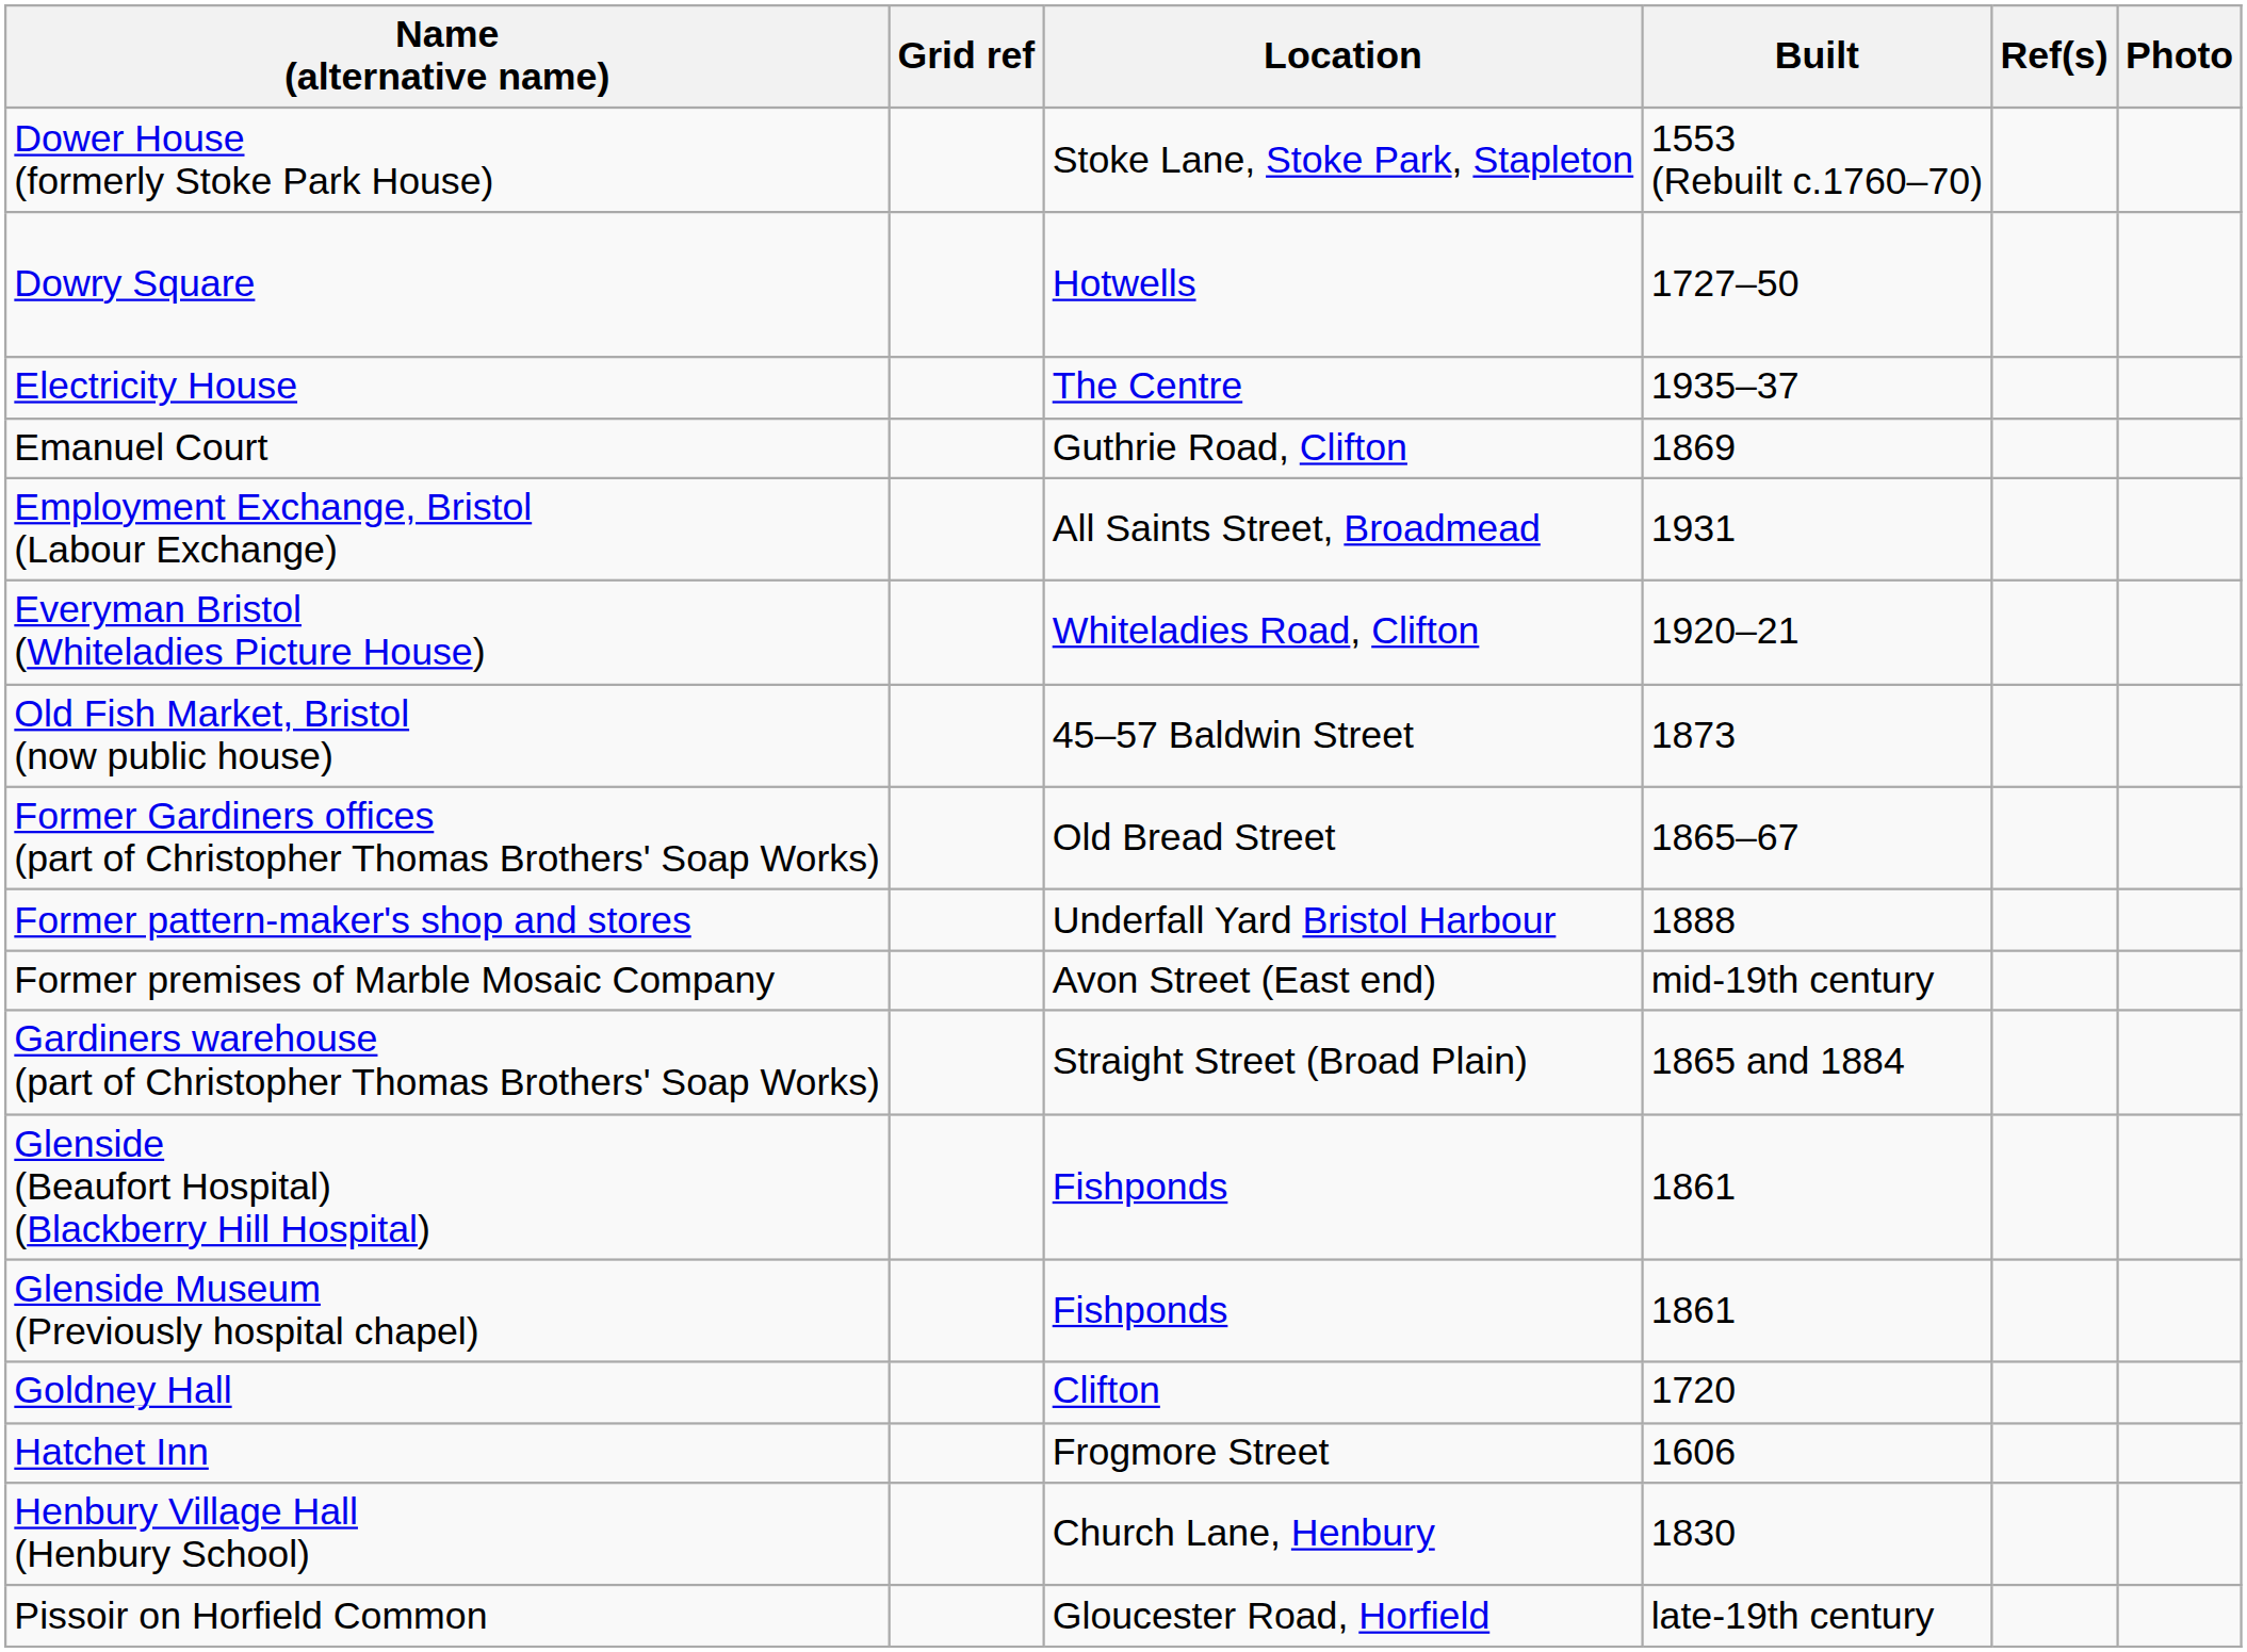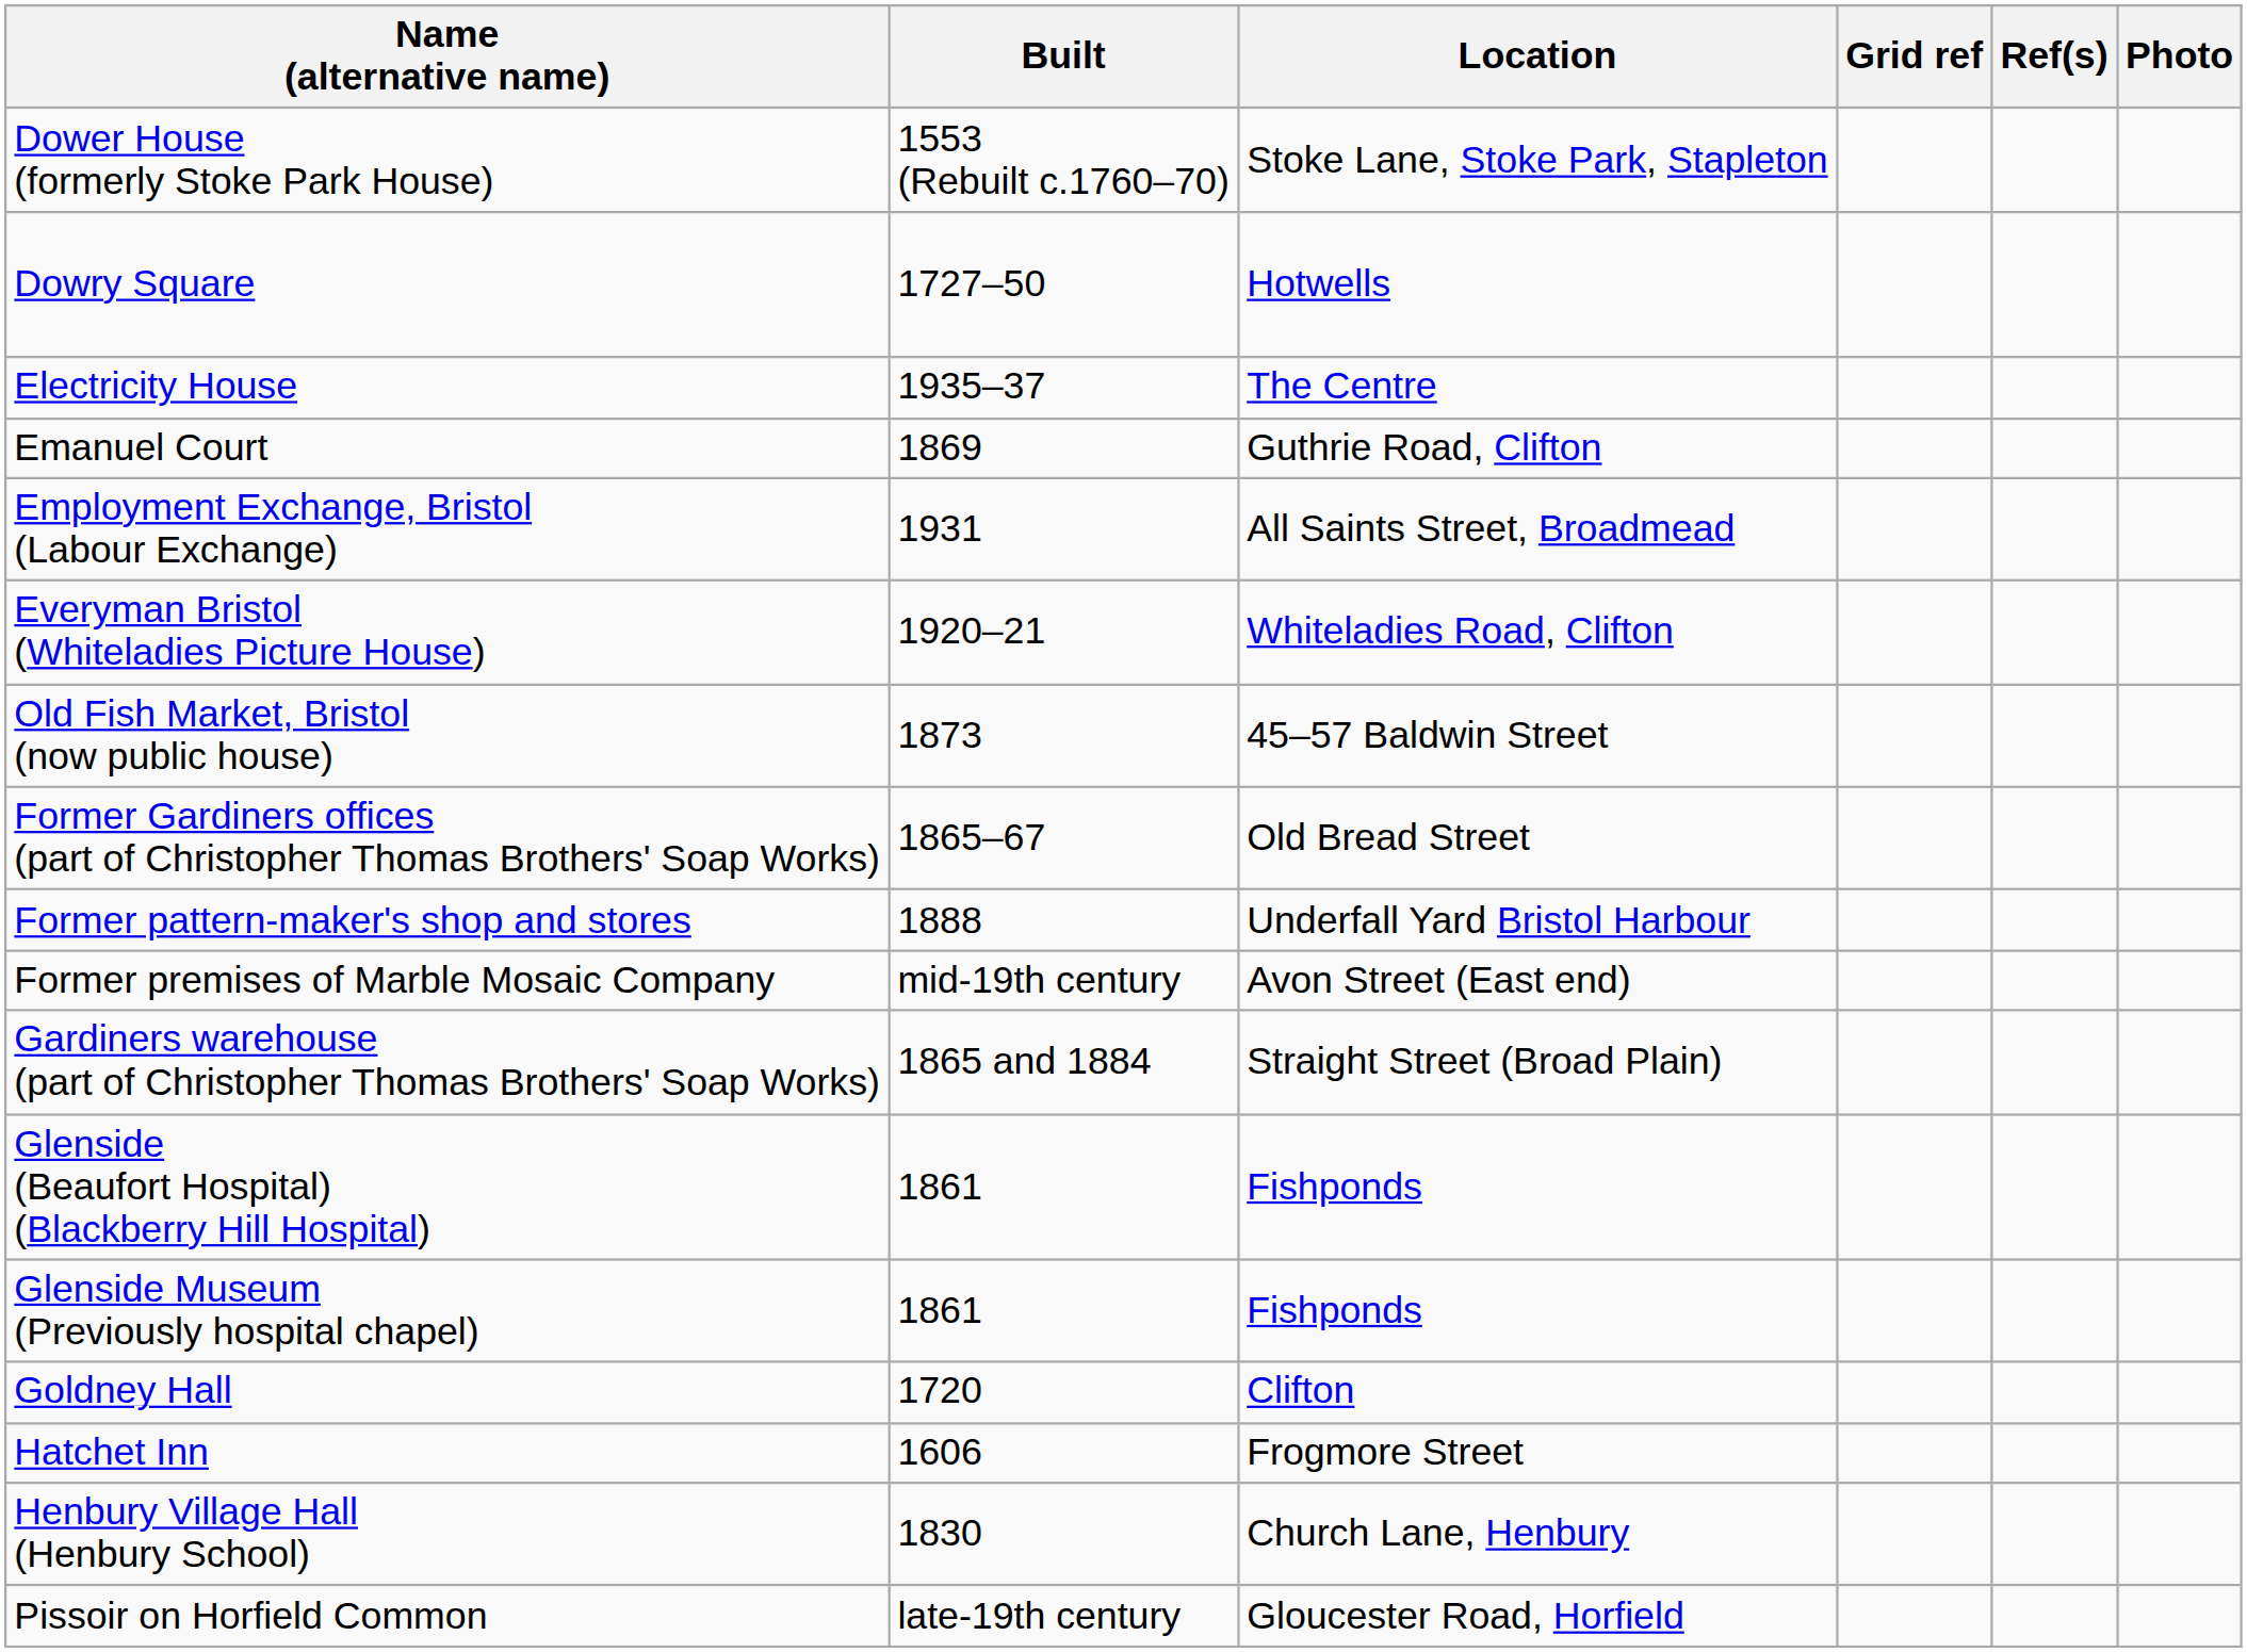 <table class="wikitable">
 <tr>
 <th>Name<br>(alternative name)</th>
+<th>Built</th>
+<th>Location</th>
 <th>Grid ref</th>
-<th>Location</th>
-<th>Built</th>
 <th>Ref(s)</th>
 <th>Photo</th>
 </tr>
 <tr>
 <td><a href='#'>Dower House</a><br>(formerly Stoke Park House)</td>
+<td>1553<br>(Rebuilt c.1760–70)</td>
+<td>Stoke Lane, <a href='#'>Stoke Park</a>, <a href='#'>Stapleton</a></td>
 <td></td>
-<td>Stoke Lane, <a href='#'>Stoke Park</a>, <a href='#'>Stapleton</a></td>
-<td>1553<br>(Rebuilt c.1760–70)</td>
 <td></td>
 <td></td>
 </tr>
 <tr>
 <td><a href='#'>Dowry Square</a></td>
+<td>1727–50</td>
+<td><a href='#'>Hotwells</a></td>
 <td></td>
-<td><a href='#'>Hotwells</a></td>
-<td>1727–50</td>
 <td><br><br><br></td>
 <td></td>
 </tr>
 <tr>
 <td><a href='#'>Electricity House</a></td>
+<td>1935–37</td>
+<td><a href='#'>The Centre</a></td>
 <td></td>
-<td><a href='#'>The Centre</a></td>
-<td>1935–37</td>
 <td></td>
 <td></td>
 </tr>
 <tr>
 <td>Emanuel Court</td>
+<td>1869</td>
+<td>Guthrie Road, <a href='#'>Clifton</a></td>
 <td></td>
-<td>Guthrie Road, <a href='#'>Clifton</a></td>
-<td>1869</td>
 <td></td>
 <td></td>
 </tr>
 <tr>
 <td><a href='#'>Employment Exchange, Bristol</a><br>(Labour Exchange)</td>
+<td>1931</td>
+<td>All Saints Street, <a href='#'>Broadmead</a></td>
 <td></td>
-<td>All Saints Street, <a href='#'>Broadmead</a></td>
-<td>1931</td>
 <td></td>
 <td></td>
 </tr>
 <tr>
 <td><a href='#'>Everyman Bristol</a><br>(<a href='#'>Whiteladies Picture House</a>)</td>
+<td>1920–21</td>
+<td><a href='#'>Whiteladies Road</a>, <a href='#'>Clifton</a></td>
 <td></td>
-<td><a href='#'>Whiteladies Road</a>, <a href='#'>Clifton</a></td>
-<td>1920–21</td>
 <td></td>
 <td></td>
 </tr>
 <tr>
 <td><a href='#'>Old Fish Market, Bristol</a><br>(now public house)</td>
+<td>1873</td>
+<td>45–57 Baldwin Street</td>
 <td></td>
-<td>45–57 Baldwin Street</td>
-<td>1873</td>
 <td></td>
 <td></td>
 </tr>
 <tr>
 <td><a href='#'>Former Gardiners offices</a><br>(part of Christopher Thomas Brothers' Soap Works)</td>
+<td>1865–67</td>
+<td>Old Bread Street</td>
 <td></td>
-<td>Old Bread Street</td>
-<td>1865–67</td>
 <td></td>
 <td></td>
 </tr>
 <tr>
 <td><a href='#'>Former pattern-maker's shop and stores</a></td>
+<td>1888</td>
+<td>Underfall Yard <a href='#'>Bristol Harbour</a></td>
 <td></td>
-<td>Underfall Yard <a href='#'>Bristol Harbour</a></td>
-<td>1888</td>
 <td></td>
 <td></td>
 </tr>
 <tr>
 <td>Former premises of Marble Mosaic Company</td>
+<td>mid-19th century</td>
+<td>Avon Street (East end) </td>
 <td></td>
-<td>Avon Street (East end) </td>
-<td>mid-19th century</td>
 <td></td>
 <td></td>
 </tr>
 <tr>
 <td><a href='#'>Gardiners warehouse</a><br>(part of Christopher Thomas Brothers' Soap Works)</td>
+<td>1865 and 1884</td>
+<td>Straight Street (Broad Plain)</td>
 <td></td>
-<td>Straight Street (Broad Plain)</td>
-<td>1865 and 1884</td>
 <td></td>
 <td></td>
 </tr>
 <tr>
 <td><a href='#'>Glenside</a><br>(Beaufort Hospital)<br>(<a href='#'>Blackberry Hill Hospital</a>)</td>
+<td>1861</td>
+<td><a href='#'>Fishponds</a></td>
 <td></td>
-<td><a href='#'>Fishponds</a></td>
-<td>1861</td>
 <td></td>
 <td></td>
 </tr>
 <tr>
 <td><a href='#'>Glenside Museum</a><br>(Previously hospital chapel)</td>
+<td>1861</td>
+<td><a href='#'>Fishponds</a></td>
 <td></td>
-<td><a href='#'>Fishponds</a></td>
-<td>1861</td>
 <td></td>
 <td></td>
 </tr>
 <tr>
 <td><a href='#'>Goldney Hall</a></td>
+<td>1720</td>
+<td><a href='#'>Clifton</a></td>
 <td></td>
-<td><a href='#'>Clifton</a></td>
-<td>1720</td>
 <td></td>
 <td></td>
 </tr>
 <tr>
 <td><a href='#'>Hatchet Inn</a></td>
+<td>1606</td>
+<td>Frogmore Street</td>
 <td></td>
-<td>Frogmore Street</td>
-<td>1606</td>
 <td></td>
 <td></td>
 </tr>
 <tr>
 <td><a href='#'>Henbury Village Hall</a><br>(Henbury School)</td>
+<td>1830</td>
+<td>Church Lane, <a href='#'>Henbury</a></td>
 <td></td>
-<td>Church Lane, <a href='#'>Henbury</a></td>
-<td>1830</td>
 <td></td>
 <td></td>
 </tr>
 <tr>
 <td>Pissoir on Horfield Common</td>
+<td>late-19th century</td>
+<td>Gloucester Road, <a href='#'>Horfield</a></td>
 <td></td>
-<td>Gloucester Road, <a href='#'>Horfield</a></td>
-<td>late-19th century</td>
 <td></td>
 <td></td>
 </tr>
 </table>
